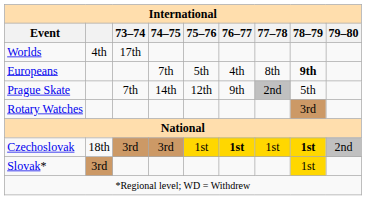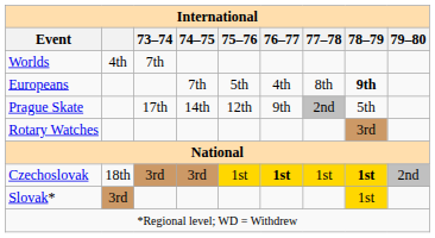 <table class="wikitable" style="text-align:center">
 <tr>
 <th style="background-color: #ffdead; " colspan=9 align=center>International</th>
 </tr>
 <tr>
 <th>Event</th>
 <th></th>
 <th>73–74</th>
 <th>74–75</th>
 <th>75–76</th>
 <th>76–77</th>
 <th>77–78</th>
 <th>78–79</th>
 <th>79–80</th>
 </tr>
 <tr>
 <td align=left><a href='#'>Worlds</a></td>
 <td>4th</td>
-<td>17th</td>
+<td>7th</td>
 <td></td>
 <td></td>
 <td></td>
 <td></td>
 <td></td>
 <td></td>
 </tr>
 <tr>
 <td align=left><a href='#'>Europeans</a></td>
 <td></td>
 <td></td>
 <td>7th</td>
 <td>5th</td>
 <td>4th</td>
 <td>8th</td>
 <td><strong>9th</strong></td>
 <td></td>
 </tr>
 <tr>
 <td align=left><a href='#'>Prague Skate</a></td>
 <td></td>
-<td>7th</td>
+<td>17th</td>
 <td>14th</td>
 <td>12th</td>
 <td>9th</td>
 <td bgcolor=silver>2nd</td>
 <td>5th</td>
 <td></td>
 </tr>
 <tr>
 <td align=left><a href='#'>Rotary Watches</a></td>
 <td></td>
 <td></td>
 <td></td>
 <td></td>
 <td></td>
 <td></td>
 <td bgcolor=cc9966>3rd</td>
 <td></td>
 </tr>
 <tr>
 <th style="background-color: #ffdead; " colspan=9 align=center>National</th>
 </tr>
 <tr>
 <td align=left><a href='#'>Czechoslovak</a></td>
 <td>18th</td>
 <td bgcolor=cc9966>3rd</td>
 <td bgcolor=cc9966>3rd</td>
 <td bgcolor=gold>1st</td>
 <td bgcolor=gold><strong>1st</strong></td>
 <td bgcolor=gold>1st</td>
 <td bgcolor=gold><strong>1st</strong></td>
 <td bgcolor=silver>2nd</td>
 </tr>
 <tr>
 <td align=left><a href='#'>Slovak</a>*</td>
 <td bgcolor=cc9966>3rd</td>
 <td></td>
 <td></td>
 <td></td>
 <td></td>
 <td></td>
 <td bgcolor=gold>1st</td>
 <td></td>
 </tr>
 <tr>
 <td colspan=9 align=center><small> *Regional level; WD = Withdrew </small></td>
 </tr>
 </table>
